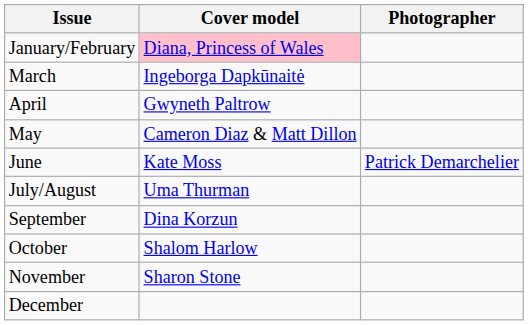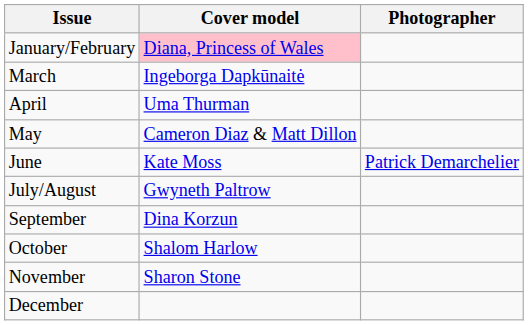 <table class="sortable wikitable">
 <tr>
 <th>Issue</th>
 <th>Cover model</th>
 <th>Photographer</th>
 </tr>
 <tr>
 <td>January/February</td>
 <td style="background: pink;"><a href='#'>Diana, Princess of Wales</a></td>
 <td></td>
 </tr>
 <tr>
 <td>March</td>
 <td><a href='#'>Ingeborga Dapkūnaitė</a></td>
 <td></td>
 </tr>
 <tr>
 <td>April</td>
-<td><a href='#'>Gwyneth Paltrow</a></td>
+<td><a href='#'>Uma Thurman</a></td>
 <td></td>
 </tr>
 <tr>
 <td>May</td>
 <td><a href='#'>Cameron Diaz</a> & <a href='#'>Matt Dillon</a></td>
 <td></td>
 </tr>
 <tr>
 <td>June</td>
 <td><a href='#'>Kate Moss</a></td>
 <td><a href='#'>Patrick Demarchelier</a></td>
 </tr>
 <tr>
 <td>July/August</td>
-<td><a href='#'>Uma Thurman</a></td>
+<td><a href='#'>Gwyneth Paltrow</a></td>
 <td></td>
 </tr>
 <tr>
 <td>September</td>
 <td><a href='#'>Dina Korzun</a></td>
 <td></td>
 </tr>
 <tr>
 <td>October</td>
 <td><a href='#'>Shalom Harlow</a></td>
 <td></td>
 </tr>
 <tr>
 <td>November</td>
 <td><a href='#'>Sharon Stone</a></td>
 <td></td>
 </tr>
 <tr>
 <td>December</td>
 <td></td>
 <td></td>
 </tr>
 </table>
